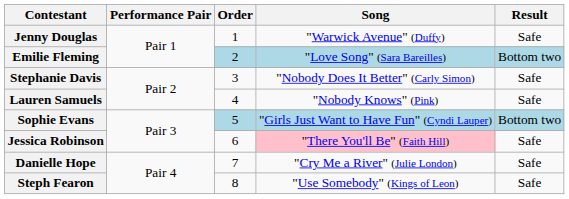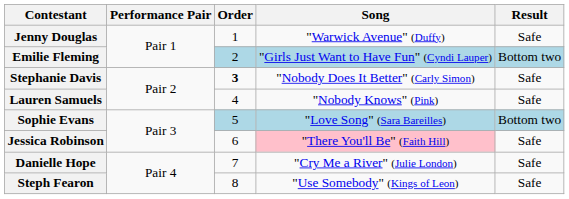 <table class="wikitable plainrowheaders" style="text-align:center;">
 <tr>
 <th scope="col">Contestant</th>
 <th scope="col">Performance Pair</th>
 <th scope="col">Order</th>
 <th scope="col">Song</th>
 <th scope="col">Result</th>
 </tr>
 <tr>
 <th scope="row">Jenny Douglas</th>
 <td rowspan="2">Pair 1</td>
 <td>1</td>
 <td>"<a href='#'>Warwick Avenue</a>" <small>(<a href='#'>Duffy</a>)</small></td>
 <td>Safe</td>
 </tr>
 <tr>
 <th scope="row">Emilie Fleming</th>
 <td style = "background:lightblue">2</td>
-<td style = "background:lightblue">"<a href='#'>Love Song</a>" <small>(<a href='#'>Sara Bareilles</a>)</small></td>
+<td style = "background:lightblue">"<a href='#'>Girls Just Want to Have Fun</a>" <small>(<a href='#'>Cyndi Lauper</a>)</small></td>
 <td style = "background:lightblue">Bottom two</td>
 </tr>
 <tr>
 <th scope="row">Stephanie Davis</th>
 <td rowspan="2">Pair 2</td>
-<td>3</td>
+<td><strong>3</strong></td>
 <td>"<a href='#'>Nobody Does It Better</a>" <small>(<a href='#'>Carly Simon</a>)</small></td>
 <td>Safe</td>
 </tr>
 <tr>
 <th scope="row">Lauren Samuels</th>
 <td>4</td>
 <td>"<a href='#'>Nobody Knows</a>" <small>(<a href='#'>Pink</a>)</small></td>
 <td>Safe</td>
 </tr>
 <tr>
 <th scope="row">Sophie Evans</th>
 <td rowspan="2">Pair 3</td>
 <td style = "background:lightblue">5</td>
-<td style = "background:lightblue">"<a href='#'>Girls Just Want to Have Fun</a>" <small>(<a href='#'>Cyndi Lauper</a>)</small></td>
+<td style = "background:lightblue">"<a href='#'>Love Song</a>" <small>(<a href='#'>Sara Bareilles</a>)</small></td>
 <td style = "background:lightblue">Bottom two</td>
 </tr>
 <tr>
 <th scope="row">Jessica Robinson</th>
 <td>6</td>
 <td style="background: pink;">"<a href='#'>There You'll Be</a>" <small>(<a href='#'>Faith Hill</a>)</small></td>
 <td>Safe</td>
 </tr>
 <tr>
 <th scope="row">Danielle Hope</th>
 <td rowspan="2">Pair 4</td>
 <td>7</td>
 <td>"<a href='#'>Cry Me a River</a>"  <small>(<a href='#'>Julie London</a>)</small></td>
 <td>Safe</td>
 </tr>
 <tr>
 <th scope="row">Steph Fearon</th>
 <td>8</td>
 <td>"<a href='#'>Use Somebody</a>" <small>(<a href='#'>Kings of Leon</a>)</small></td>
 <td>Safe</td>
 </tr>
 </table>
